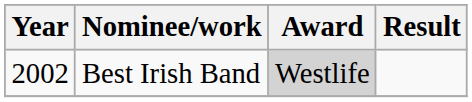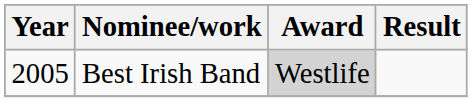 <table class="wikitable">
 <tr>
 <th>Year</th>
 <th>Nominee/work</th>
 <th>Award</th>
 <th>Result</th>
 </tr>
 <tr>
-<td>2002</td>
+<td>2005</td>
 <td>Best Irish Band</td>
 <td style="background: lightgrey;">Westlife</td>
 <td></td>
 </tr>
 <tr>
 </tr>
 </table>
